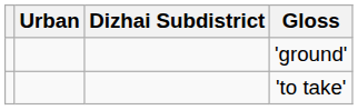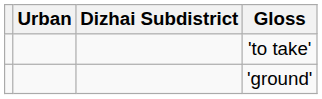 <table class="wikitable" style="text-align: center">
 <tr>
 <th></th>
 <th>Urban</th>
 <th>Dizhai Subdistrict</th>
 <th>Gloss</th>
 </tr>
 <tr>
 <td></td>
 <td></td>
 <td></td>
-<td>'ground'</td>
+<td>'to take'</td>
 </tr>
 <tr>
 <td></td>
 <td></td>
 <td></td>
-<td>'to take'</td>
+<td>'ground'</td>
 </tr>
 </table>
